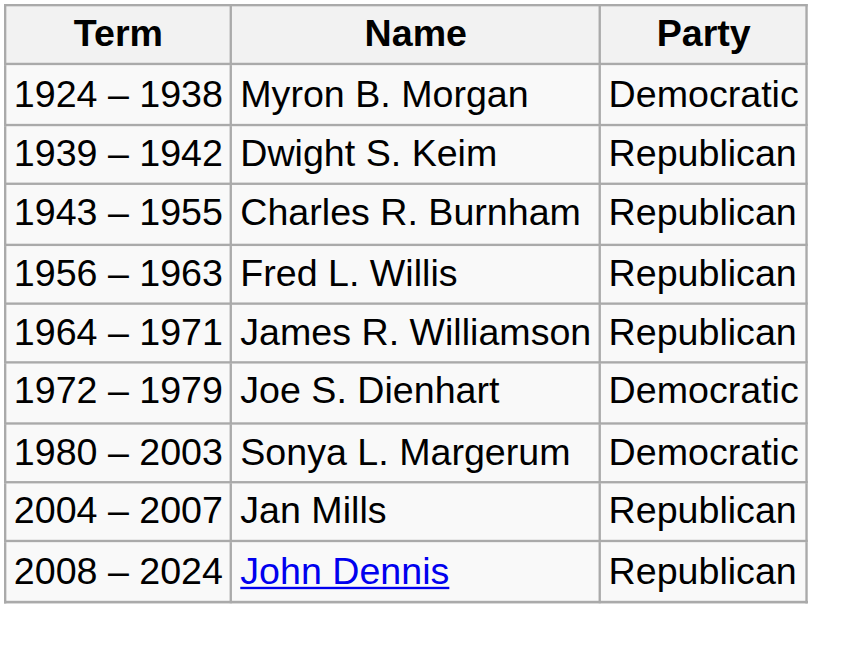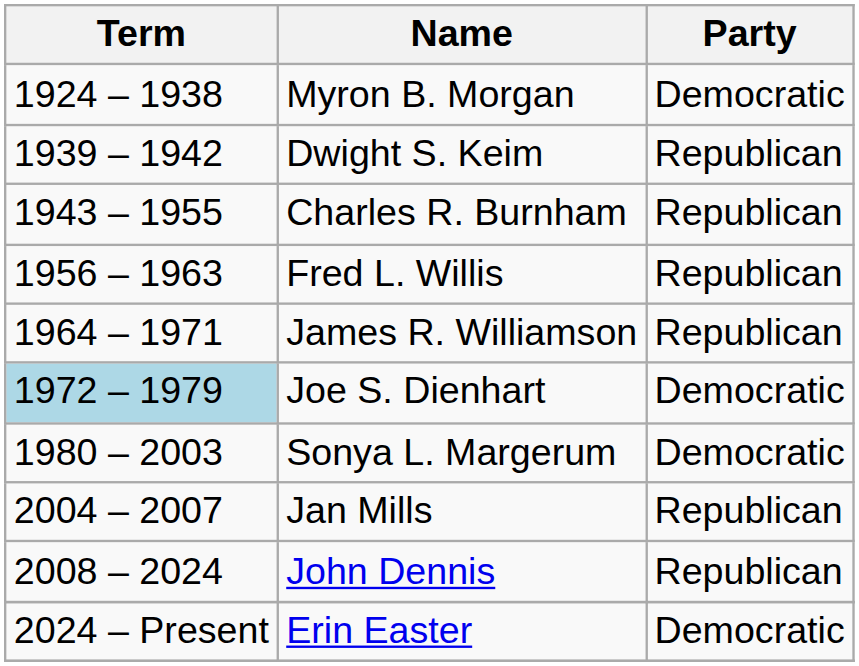 <table class="wikitable">
 <tr>
 <th>Term</th>
 <th>Name</th>
 <th>Party</th>
 </tr>
 <tr>
 <td>1924 – 1938</td>
 <td>Myron B. Morgan</td>
 <td>Democratic</td>
 </tr>
 <tr>
 <td>1939 – 1942</td>
 <td>Dwight S. Keim</td>
 <td>Republican</td>
 </tr>
 <tr>
 <td>1943 – 1955</td>
 <td>Charles R. Burnham</td>
 <td>Republican</td>
 </tr>
 <tr>
 <td>1956 – 1963</td>
 <td>Fred L. Willis</td>
 <td>Republican</td>
 </tr>
 <tr>
 <td>1964 – 1971</td>
 <td>James R. Williamson</td>
 <td>Republican</td>
 </tr>
 <tr>
-<td>1972 – 1979</td>
+<td style="background: lightblue;">1972 – 1979</td>
 <td>Joe S. Dienhart</td>
 <td>Democratic</td>
 </tr>
 <tr>
 <td>1980 – 2003</td>
 <td>Sonya L. Margerum</td>
 <td>Democratic</td>
 </tr>
 <tr>
 <td>2004 – 2007</td>
 <td>Jan Mills</td>
 <td>Republican</td>
 </tr>
 <tr>
 <td>2008 – 2024</td>
 <td><a href='#'>John Dennis</a></td>
 <td>Republican</td>
 </tr>
 <tr>
 </tr>
 <tr>
+<td>2024 – Present</td>
+<td><a href='#'>Erin Easter</a></td>
+<td>Democratic</td>
+</tr>
+<tr>
 </tr>
 </table>
